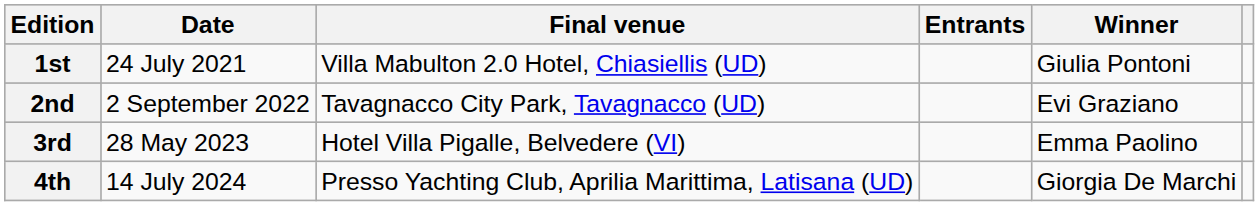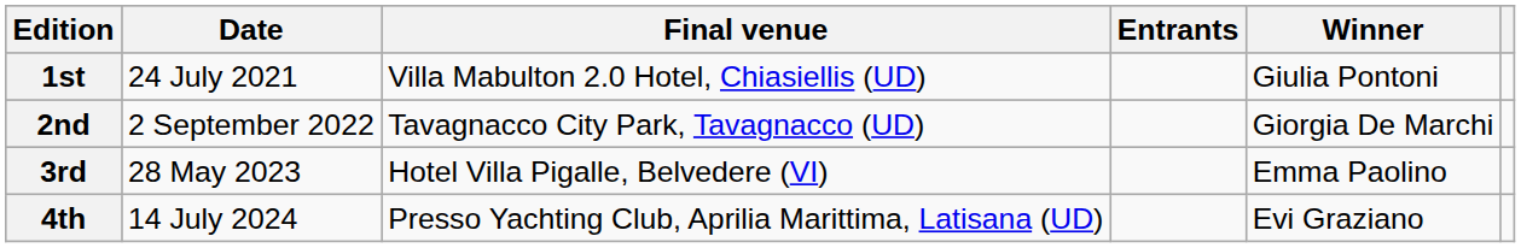 <table class="wikitable defaultcenter col2left col3left col5left" style="font-size:95%;">
 <tr>
 <th>Edition</th>
 <th>Date</th>
 <th>Final venue</th>
 <th>Entrants</th>
 <th>Winner</th>
 <th></th>
 </tr>
 <tr>
 <th>1st</th>
 <td>24 July 2021</td>
 <td>Villa Mabulton 2.0 Hotel, <a href='#'>Chiasiellis</a> (<a href='#'>UD</a>)</td>
 <td></td>
 <td>Giulia Pontoni</td>
 <td></td>
 </tr>
 <tr>
 <th>2nd</th>
 <td>2 September 2022</td>
 <td>Tavagnacco City Park, <a href='#'>Tavagnacco</a> (<a href='#'>UD</a>)</td>
 <td></td>
-<td>Evi Graziano</td>
+<td>Giorgia De Marchi</td>
 <td></td>
 </tr>
 <tr>
 <th>3rd</th>
 <td>28 May 2023</td>
 <td>Hotel Villa Pigalle, Belvedere (<a href='#'>VI</a>)</td>
 <td></td>
 <td>Emma Paolino</td>
 <td></td>
 </tr>
 <tr>
 <th>4th</th>
 <td>14 July 2024</td>
 <td>Presso Yachting Club, Aprilia Marittima, <a href='#'>Latisana</a> (<a href='#'>UD</a>)</td>
 <td></td>
-<td>Giorgia De Marchi</td>
+<td>Evi Graziano</td>
 <td></td>
 </tr>
 </table>
